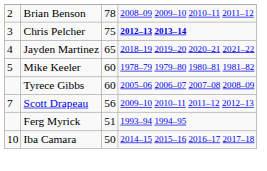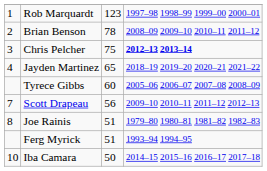 <table class="wikitable">
 <tr>
+</tr>
+<tr>
+<td>1</td>
+<td>Rob Marquardt</td>
+<td>123</td>
+<td style="font-size:80%;"><a href='#'>1997–98</a> <a href='#'>1998–99</a> <a href='#'>1999–00</a> <a href='#'>2000–01</a></td>
 </tr>
 <tr>
 <td>2</td>
 <td>Brian Benson</td>
 <td>78</td>
 <td style="font-size:80%;"><a href='#'>2008–09</a> <a href='#'>2009–10</a> <a href='#'>2010–11</a> <a href='#'>2011–12</a></td>
 </tr>
 <tr>
 <td>3</td>
 <td>Chris Pelcher</td>
 <td>75</td>
 <td style="font-size:80%;"><strong><a href='#'>2012–13</a> <a href='#'>2013–14</a></strong></td>
 </tr>
 <tr>
 <td>4</td>
 <td>Jayden Martinez</td>
 <td>65</td>
 <td style="font-size:80%;"><a href='#'>2018–19</a> <a href='#'>2019–20</a> <a href='#'>2020–21</a> <a href='#'>2021–22</a></td>
 </tr>
 <tr>
-<td>5</td>
-<td>Mike Keeler</td>
-<td>60</td>
-<td style="font-size:80%;"><a href='#'>1978–79</a> <a href='#'>1979–80</a> <a href='#'>1980–81</a> <a href='#'>1981–82</a></td>
-</tr>
-<tr>
 <td></td>
 <td>Tyrece Gibbs</td>
 <td>60</td>
 <td style="font-size:80%;"><a href='#'>2005–06</a> <a href='#'>2006–07</a> <a href='#'>2007–08</a> <a href='#'>2008–09</a></td>
 </tr>
 <tr>
 <td>7</td>
 <td><a href='#'>Scott Drapeau</a></td>
 <td>56</td>
 <td style="font-size:80%;"><a href='#'>2009–10</a> <a href='#'>2010–11</a> <a href='#'>2011–12</a> <a href='#'>2012–13</a></td>
+</tr>
+<tr>
+<td>8</td>
+<td>Joe Rainis</td>
+<td>51</td>
+<td style="font-size:80%;"><a href='#'>1979–80</a> <a href='#'>1980–81</a> <a href='#'>1981–82</a> <a href='#'>1982–83</a></td>
 </tr>
 <tr>
 <td></td>
 <td>Ferg Myrick</td>
 <td>51</td>
 <td style="font-size:80%;"><a href='#'>1993–94</a> <a href='#'>1994–95</a></td>
 </tr>
 <tr>
 <td>10</td>
 <td>Iba Camara</td>
 <td>50</td>
 <td style="font-size:80%;"><a href='#'>2014–15</a> <a href='#'>2015–16</a> <a href='#'>2016–17</a> <a href='#'>2017–18</a></td>
 </tr>
 </table>
